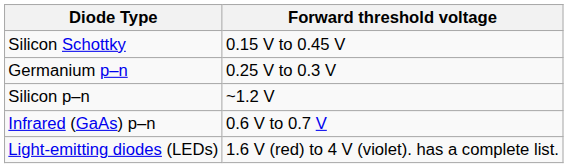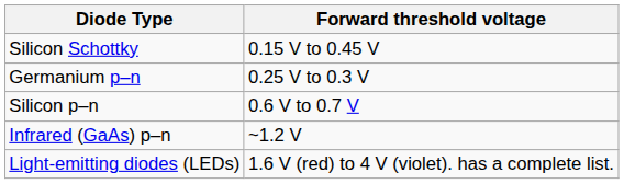 <table class="wikitable">
 <tr>
 <th>Diode Type</th>
 <th>Forward threshold voltage</th>
 </tr>
 <tr>
 <td>Silicon <a href='#'>Schottky</a></td>
 <td>0.15 V to 0.45 V</td>
 </tr>
 <tr>
 <td>Germanium <a href='#'>p–n</a></td>
 <td>0.25 V to 0.3 V</td>
 </tr>
 <tr>
 <td>Silicon p–n</td>
-<td>~1.2 V</td>
+<td>0.6 V to 0.7 <a href='#'>V</a></td>
 </tr>
 <tr>
 <td><a href='#'>Infrared</a> (<a href='#'>GaAs</a>) p–n</td>
-<td>0.6 V to 0.7 <a href='#'>V</a></td>
+<td>~1.2 V</td>
 </tr>
 <tr>
 <td><a href='#'>Light-emitting diodes</a> (LEDs)</td>
 <td>1.6 V (red) to 4 V (violet).  has a complete list.</td>
 </tr>
 </table>
